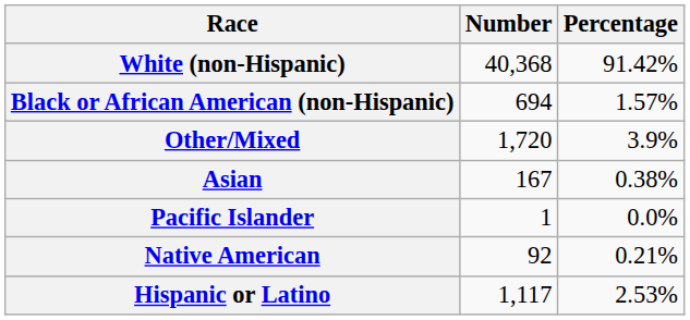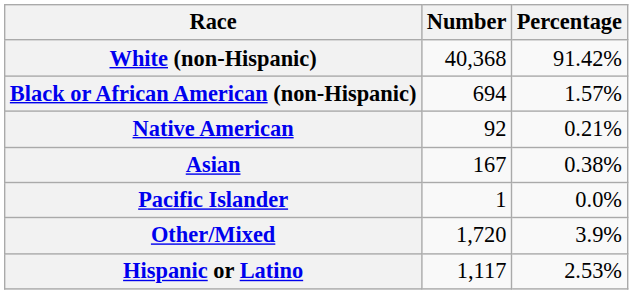 <table class="wikitable" style="text-align:right">
 <tr>
 <th scope="col">Race</th>
 <th scope="col">Number</th>
 <th scope="col">Percentage</th>
 </tr>
 <tr>
 <th scope="row"><a href='#'>White</a> (non-Hispanic)</th>
 <td>40,368</td>
 <td>91.42%</td>
 </tr>
 <tr>
 <th scope="row"><a href='#'>Black or African American</a> (non-Hispanic)</th>
 <td>694</td>
 <td>1.57%</td>
 </tr>
 <tr>
-<th scope="row"><a href='#'>Other/Mixed</a></th>
-<td>1,720</td>
-<td>3.9%</td>
+<th scope="row"><a href='#'>Native American</a></th>
+<td>92</td>
+<td>0.21%</td>
 </tr>
 <tr>
 <th scope="row"><a href='#'>Asian</a></th>
 <td>167</td>
 <td>0.38%</td>
 </tr>
 <tr>
 <th scope="row"><a href='#'>Pacific Islander</a></th>
 <td>1</td>
 <td>0.0%</td>
 </tr>
 <tr>
-<th scope="row"><a href='#'>Native American</a></th>
-<td>92</td>
-<td>0.21%</td>
+<th scope="row"><a href='#'>Other/Mixed</a></th>
+<td>1,720</td>
+<td>3.9%</td>
 </tr>
 <tr>
 <th scope="row"><a href='#'>Hispanic</a> or <a href='#'>Latino</a></th>
 <td>1,117</td>
 <td>2.53%</td>
 </tr>
 </table>
